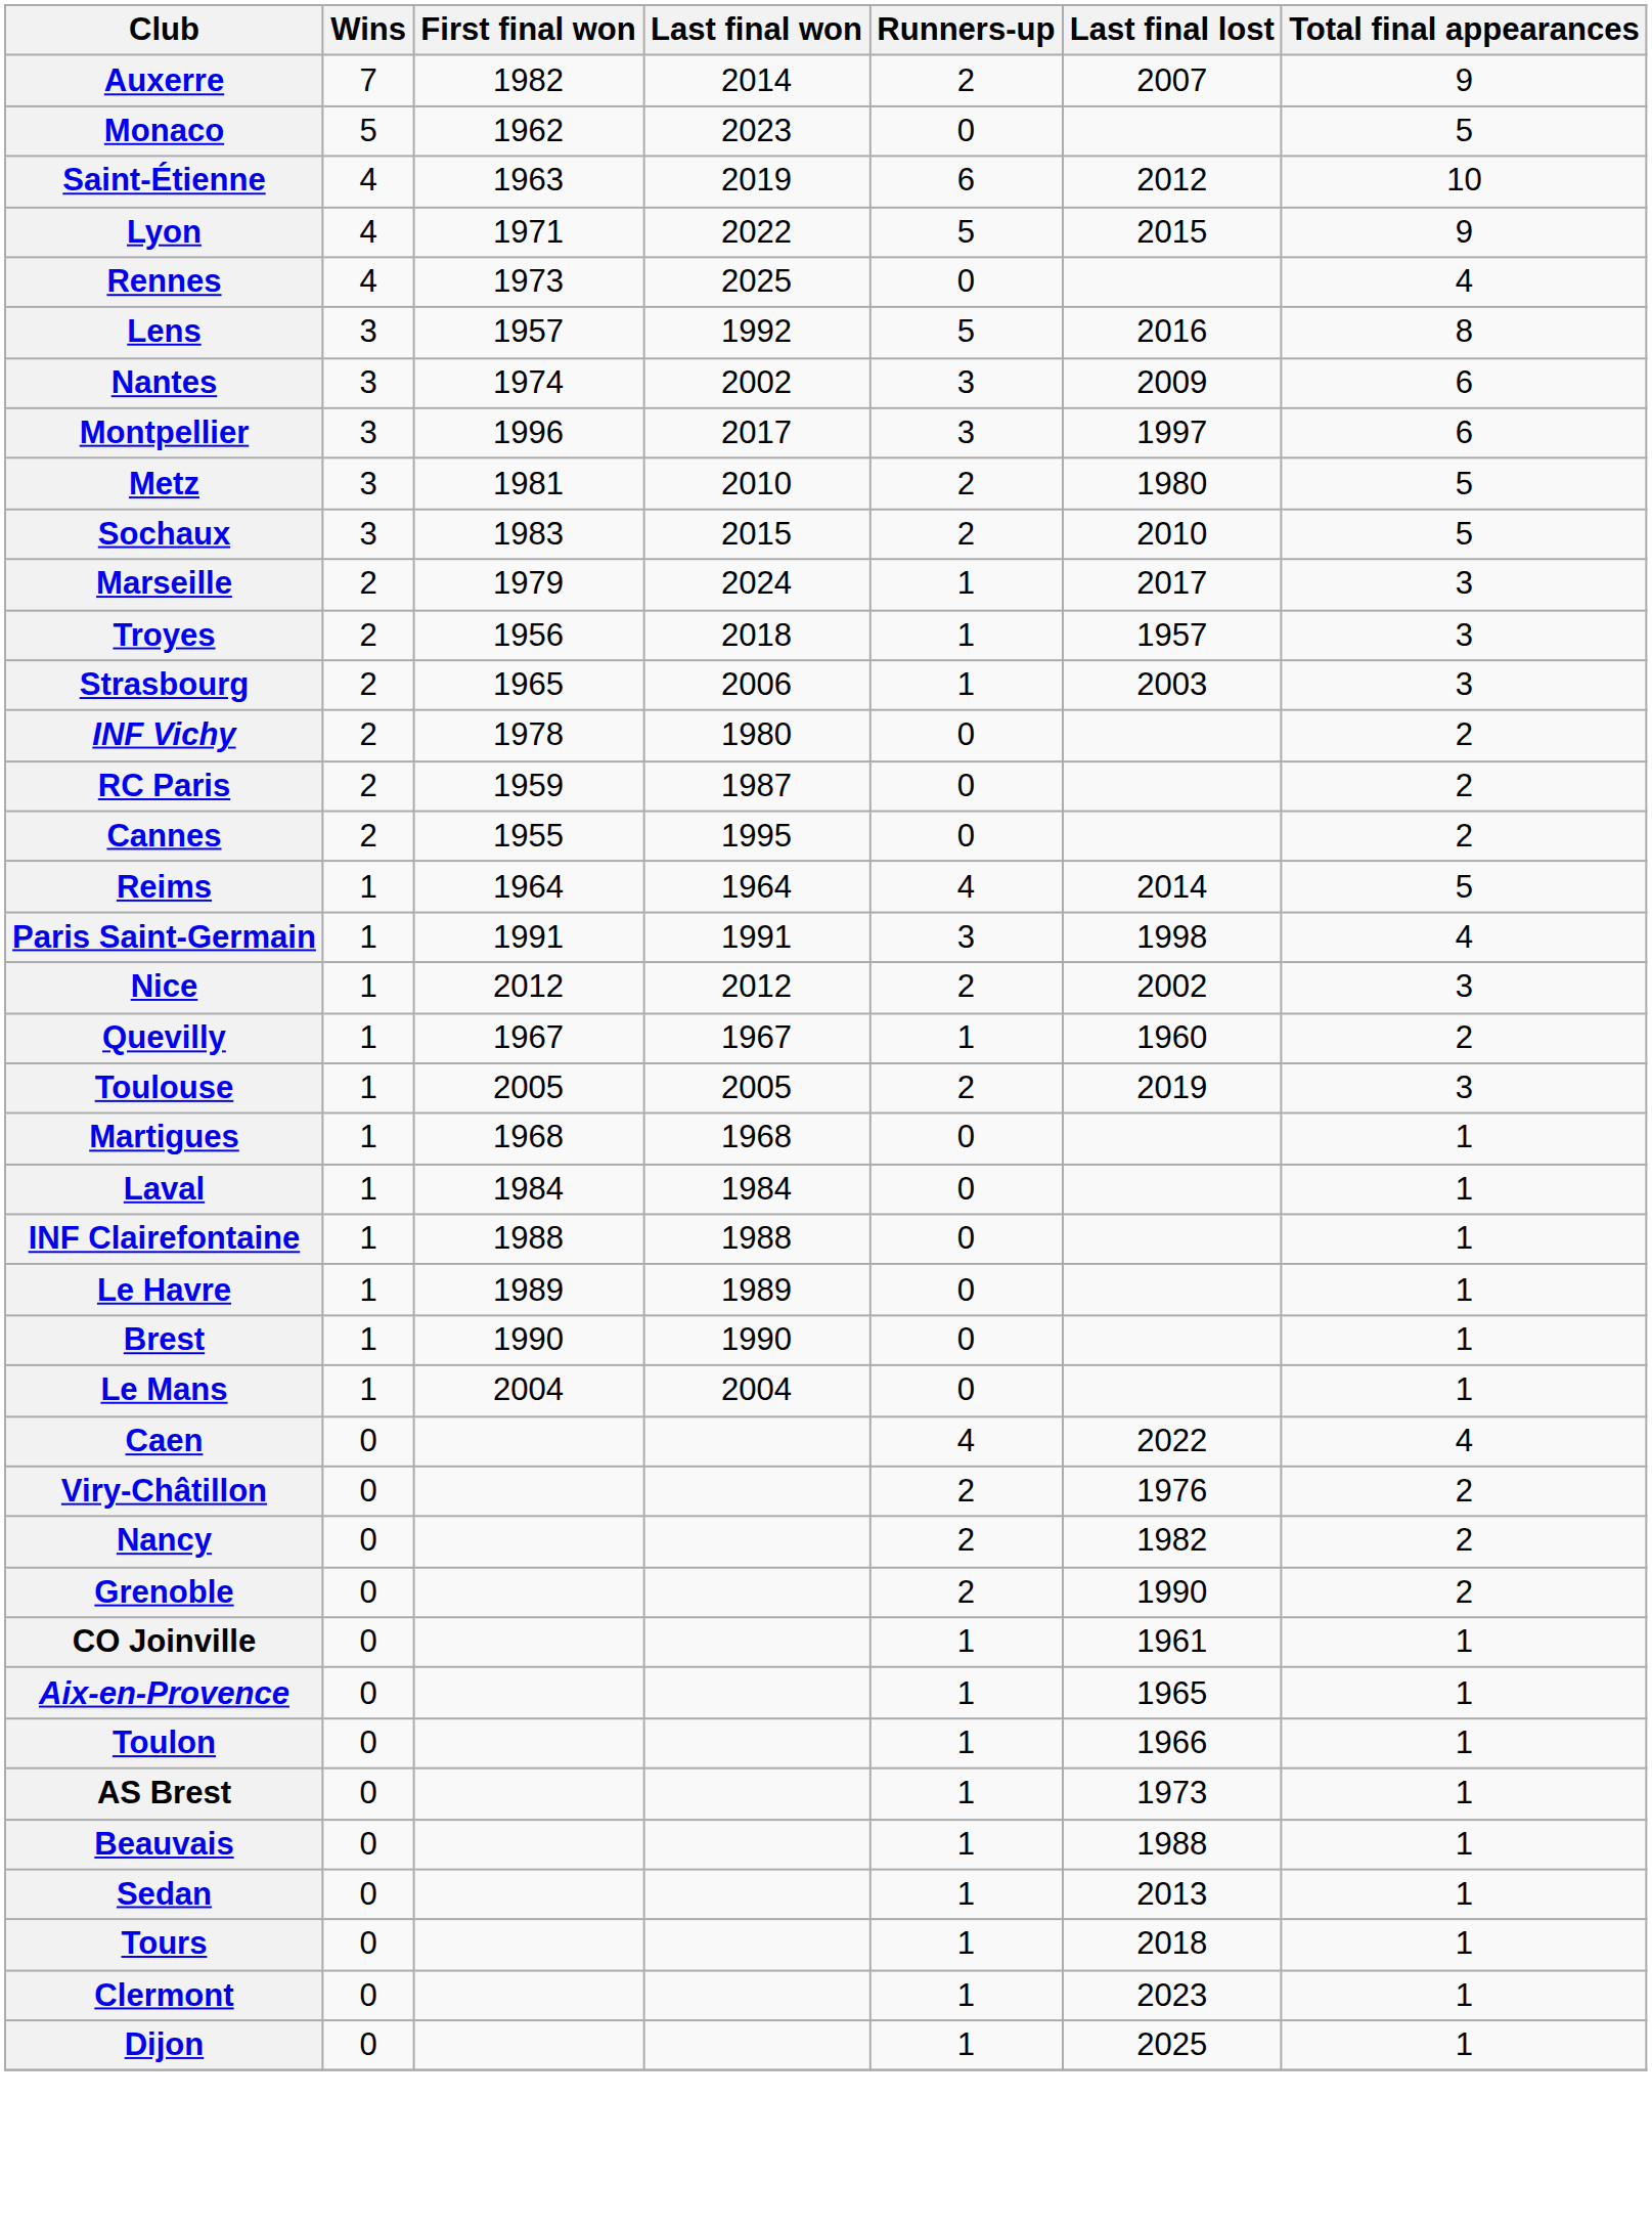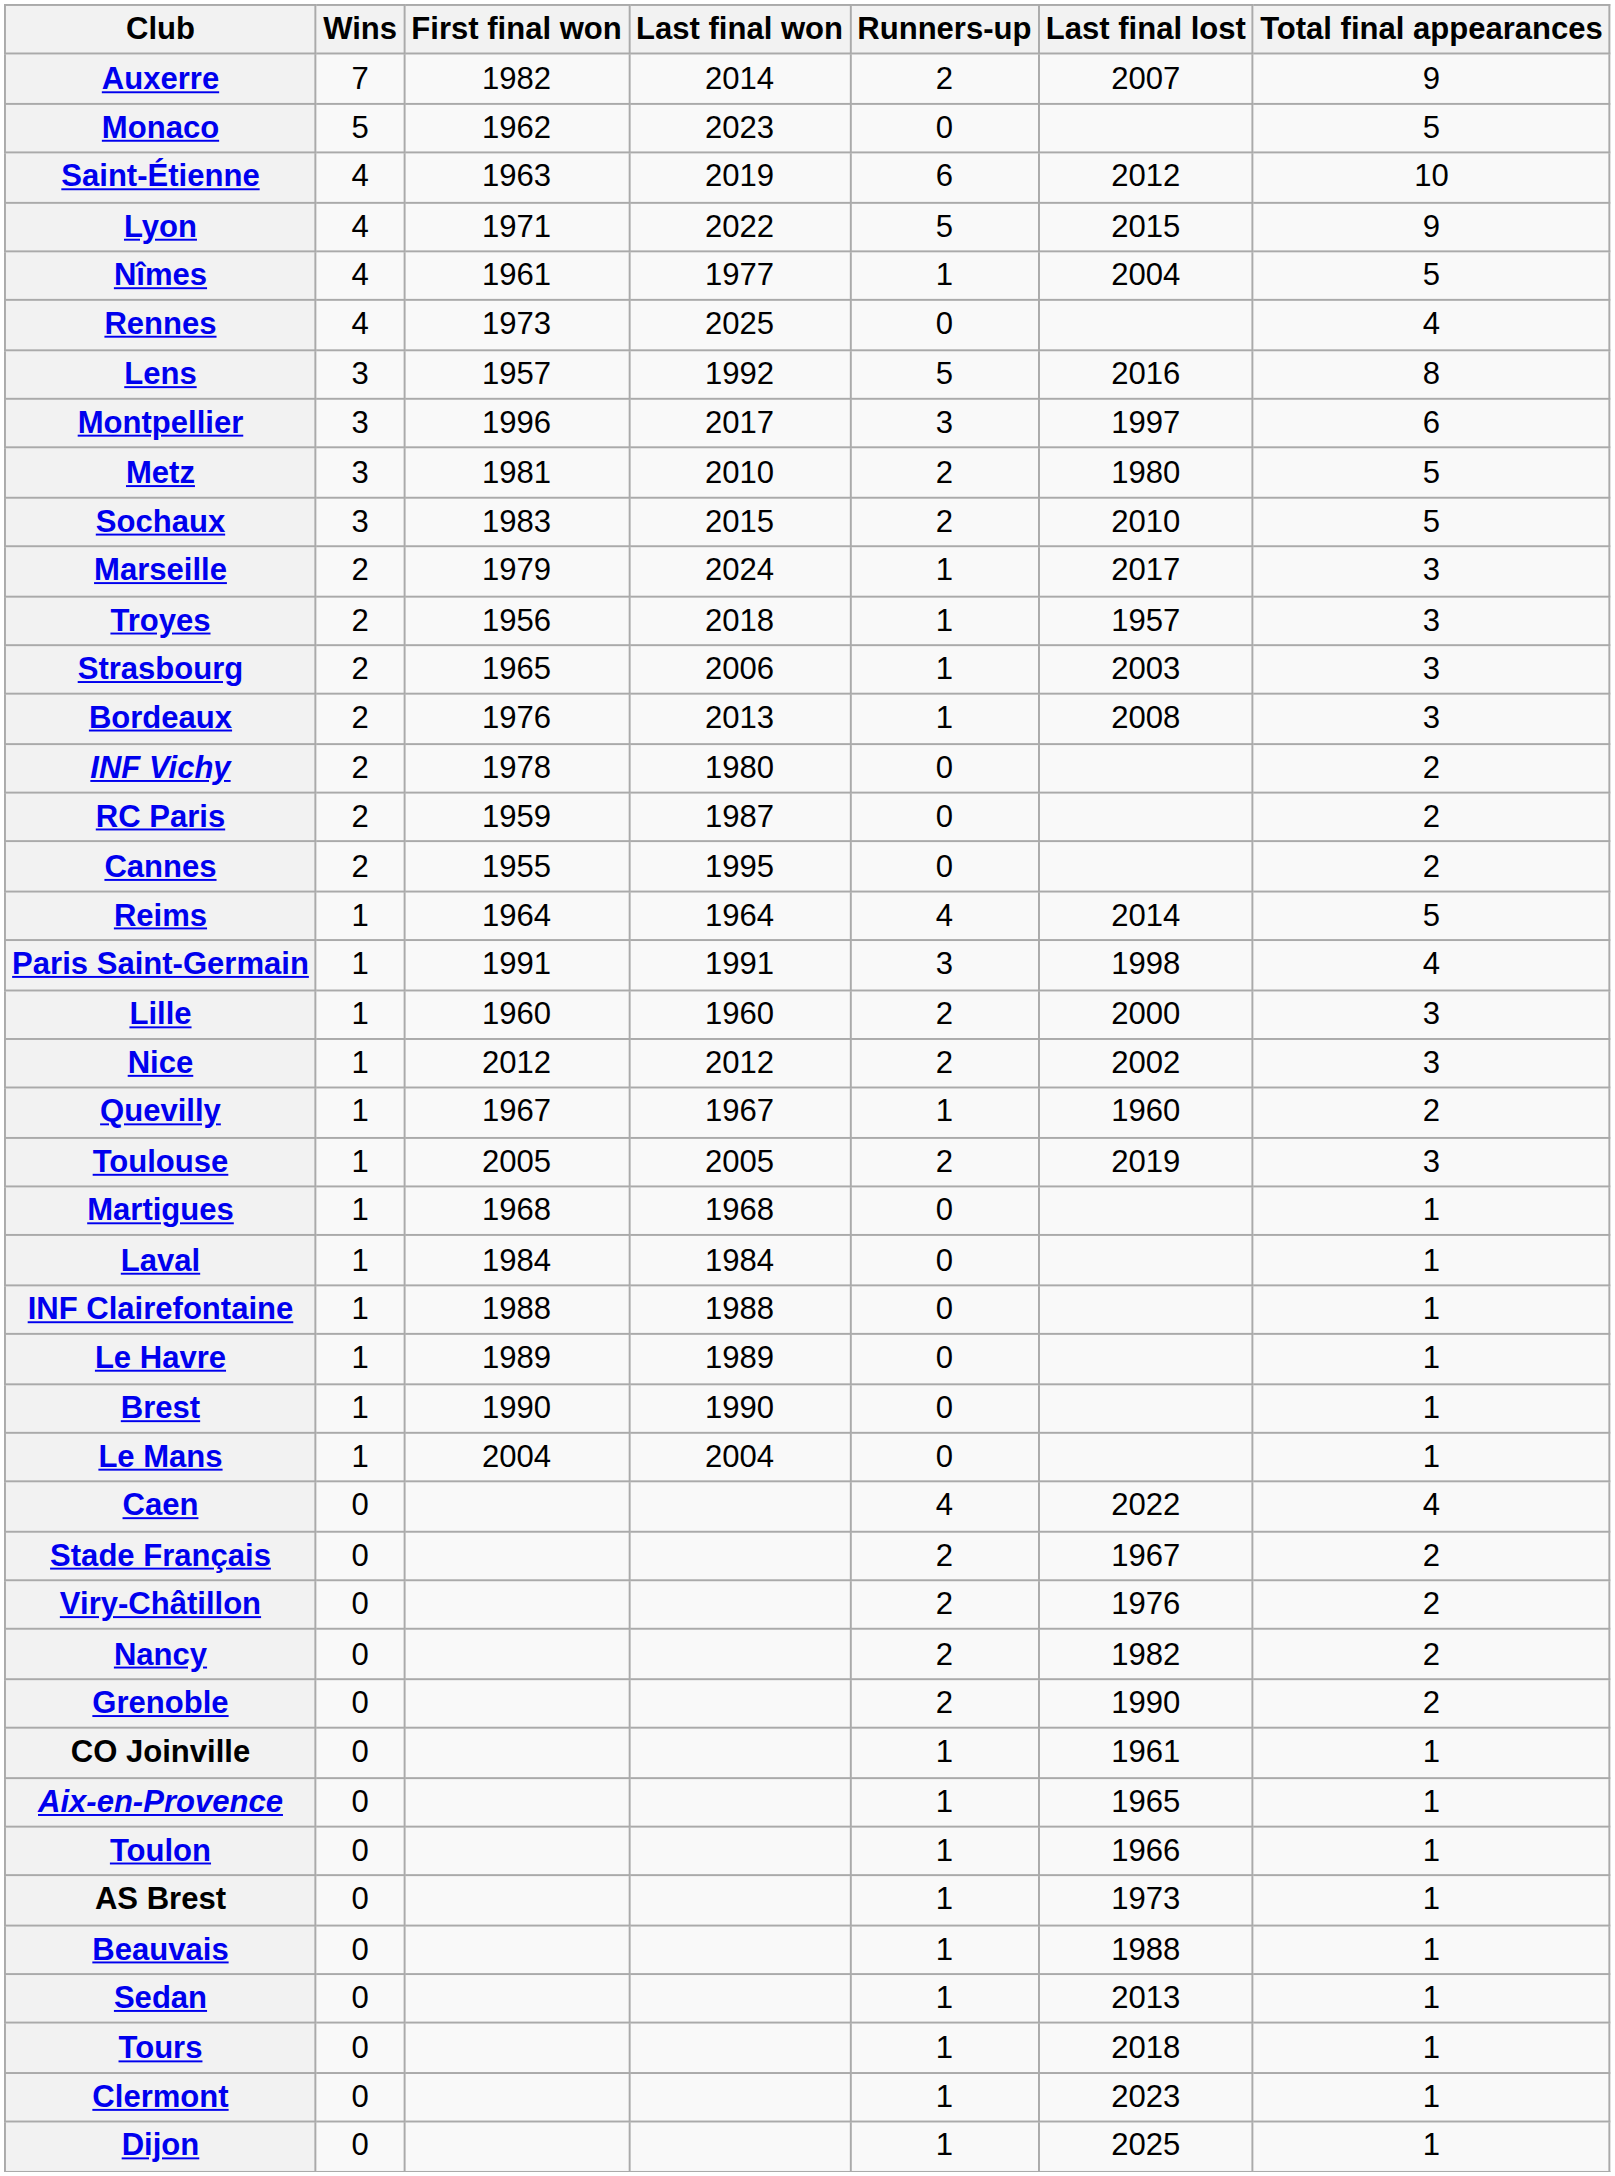 <table class="wikitable sortable plainrowheaders" style="text-align:center">
 <tr>
 <th scope="col">Club</th>
 <th scope="col">Wins</th>
 <th scope="col">First final won</th>
 <th scope="col">Last final won</th>
 <th scope="col">Runners-up</th>
 <th scope="col">Last final lost</th>
 <th scope="col">Total final appearances</th>
 </tr>
 <tr>
 <th scope="row"><a href='#'>Auxerre</a></th>
 <td>7</td>
 <td>1982</td>
 <td>2014</td>
 <td>2</td>
 <td>2007</td>
 <td>9</td>
 </tr>
 <tr>
 <th scope="row"><a href='#'>Monaco</a></th>
 <td>5</td>
 <td>1962</td>
 <td>2023</td>
 <td>0</td>
 <td></td>
 <td>5</td>
 </tr>
 <tr>
 <th scope="row"><a href='#'>Saint-Étienne</a></th>
 <td>4</td>
 <td>1963</td>
 <td>2019</td>
 <td>6</td>
 <td>2012</td>
 <td>10</td>
 </tr>
 <tr>
 <th scope="row"><a href='#'>Lyon</a></th>
 <td>4</td>
 <td>1971</td>
 <td>2022</td>
 <td>5</td>
 <td>2015</td>
 <td>9</td>
 </tr>
 <tr>
+<th scope="row"><a href='#'>Nîmes</a></th>
+<td>4</td>
+<td>1961</td>
+<td>1977</td>
+<td>1</td>
+<td>2004</td>
+<td>5</td>
+</tr>
+<tr>
 <th scope="row"><a href='#'>Rennes</a></th>
 <td>4</td>
 <td>1973</td>
 <td>2025</td>
 <td>0</td>
 <td></td>
 <td>4</td>
 </tr>
 <tr>
 <th scope="row"><a href='#'>Lens</a></th>
 <td>3</td>
 <td>1957</td>
 <td>1992</td>
 <td>5</td>
 <td>2016</td>
 <td>8</td>
-</tr>
-<tr>
-<th scope="row"><a href='#'>Nantes</a></th>
-<td>3</td>
-<td>1974</td>
-<td>2002</td>
-<td>3</td>
-<td>2009</td>
-<td>6</td>
 </tr>
 <tr>
 <th scope="row"><a href='#'>Montpellier</a></th>
 <td>3</td>
 <td>1996</td>
 <td>2017</td>
 <td>3</td>
 <td>1997</td>
 <td>6</td>
 </tr>
 <tr>
 <th scope="row"><a href='#'>Metz</a></th>
 <td>3</td>
 <td>1981</td>
 <td>2010</td>
 <td>2</td>
 <td>1980</td>
 <td>5</td>
 </tr>
 <tr>
 <th scope="row"><a href='#'>Sochaux</a></th>
 <td>3</td>
 <td>1983</td>
 <td>2015</td>
 <td>2</td>
 <td>2010</td>
 <td>5</td>
 </tr>
 <tr>
 <th scope="row"><a href='#'>Marseille</a></th>
 <td>2</td>
 <td>1979</td>
 <td>2024</td>
 <td>1</td>
 <td>2017</td>
 <td>3</td>
 </tr>
 <tr>
 <th scope="row"><a href='#'>Troyes</a></th>
 <td>2</td>
 <td>1956</td>
 <td>2018</td>
 <td>1</td>
 <td>1957</td>
 <td>3</td>
 </tr>
 <tr>
 <th scope="row"><a href='#'>Strasbourg</a></th>
 <td>2</td>
 <td>1965</td>
 <td>2006</td>
 <td>1</td>
 <td>2003</td>
 <td>3</td>
 </tr>
 <tr>
+<th scope="row"><a href='#'>Bordeaux</a></th>
+<td>2</td>
+<td>1976</td>
+<td>2013</td>
+<td>1</td>
+<td>2008</td>
+<td>3</td>
+</tr>
+<tr>
 <th scope="row"><em><a href='#'>INF Vichy</a></em></th>
 <td>2</td>
 <td>1978</td>
 <td>1980</td>
 <td>0</td>
 <td></td>
 <td>2</td>
 </tr>
 <tr>
 <th scope="row"><a href='#'>RC Paris</a></th>
 <td>2</td>
 <td>1959</td>
 <td>1987</td>
 <td>0</td>
 <td></td>
 <td>2</td>
 </tr>
 <tr>
 <th scope="row"><a href='#'>Cannes</a></th>
 <td>2</td>
 <td>1955</td>
 <td>1995</td>
 <td>0</td>
 <td></td>
 <td>2</td>
 </tr>
 <tr>
 <th scope="row"><a href='#'>Reims</a></th>
 <td>1</td>
 <td>1964</td>
 <td>1964</td>
 <td>4</td>
 <td>2014</td>
 <td>5</td>
 </tr>
 <tr>
 <th scope="row"><a href='#'>Paris Saint-Germain</a></th>
 <td>1</td>
 <td>1991</td>
 <td>1991</td>
 <td>3</td>
 <td>1998</td>
 <td>4</td>
+</tr>
+<tr>
+<th scope="row"><a href='#'>Lille</a></th>
+<td>1</td>
+<td>1960</td>
+<td>1960</td>
+<td>2</td>
+<td>2000</td>
+<td>3</td>
 </tr>
 <tr>
 <th scope="row"><a href='#'>Nice</a></th>
 <td>1</td>
 <td>2012</td>
 <td>2012</td>
 <td>2</td>
 <td>2002</td>
 <td>3</td>
 </tr>
 <tr>
 <th scope="row"><a href='#'>Quevilly</a></th>
 <td>1</td>
 <td>1967</td>
 <td>1967</td>
 <td>1</td>
 <td>1960</td>
 <td>2</td>
 </tr>
 <tr>
 <th scope="row"><a href='#'>Toulouse</a></th>
 <td>1</td>
 <td>2005</td>
 <td>2005</td>
 <td>2</td>
 <td>2019</td>
 <td>3</td>
 </tr>
 <tr>
 <th scope="row"><a href='#'>Martigues</a></th>
 <td>1</td>
 <td>1968</td>
 <td>1968</td>
 <td>0</td>
 <td></td>
 <td>1</td>
 </tr>
 <tr>
 <th scope="row"><a href='#'>Laval</a></th>
 <td>1</td>
 <td>1984</td>
 <td>1984</td>
 <td>0</td>
 <td></td>
 <td>1</td>
 </tr>
 <tr>
 <th scope="row"><a href='#'>INF Clairefontaine</a></th>
 <td>1</td>
 <td>1988</td>
 <td>1988</td>
 <td>0</td>
 <td></td>
 <td>1</td>
 </tr>
 <tr>
 <th scope="row"><a href='#'>Le Havre</a></th>
 <td>1</td>
 <td>1989</td>
 <td>1989</td>
 <td>0</td>
 <td></td>
 <td>1</td>
 </tr>
 <tr>
 <th scope="row"><a href='#'>Brest</a></th>
 <td>1</td>
 <td>1990</td>
 <td>1990</td>
 <td>0</td>
 <td></td>
 <td>1</td>
 </tr>
 <tr>
 <th scope="row"><a href='#'>Le Mans</a></th>
 <td>1</td>
 <td>2004</td>
 <td>2004</td>
 <td>0</td>
 <td></td>
 <td>1</td>
 </tr>
 <tr>
 <th scope="row"><a href='#'>Caen</a></th>
 <td>0</td>
 <td></td>
 <td></td>
 <td>4</td>
 <td>2022</td>
 <td>4</td>
+</tr>
+<tr>
+<th scope="row"><a href='#'>Stade Français</a></th>
+<td>0</td>
+<td></td>
+<td></td>
+<td>2</td>
+<td>1967</td>
+<td>2</td>
 </tr>
 <tr>
 <th scope="row"><a href='#'>Viry-Châtillon</a></th>
 <td>0</td>
 <td></td>
 <td></td>
 <td>2</td>
 <td>1976</td>
 <td>2</td>
 </tr>
 <tr>
 <th scope="row"><a href='#'>Nancy</a></th>
 <td>0</td>
 <td></td>
 <td></td>
 <td>2</td>
 <td>1982</td>
 <td>2</td>
 </tr>
 <tr>
 <th scope="row"><a href='#'>Grenoble</a></th>
 <td>0</td>
 <td></td>
 <td></td>
 <td>2</td>
 <td>1990</td>
 <td>2</td>
 </tr>
 <tr>
 <th scope="row">CO Joinville</th>
 <td>0</td>
 <td></td>
 <td></td>
 <td>1</td>
 <td>1961</td>
 <td>1</td>
 </tr>
 <tr>
 <th scope="row"><em><a href='#'>Aix-en-Provence</a></em></th>
 <td>0</td>
 <td></td>
 <td></td>
 <td>1</td>
 <td>1965</td>
 <td>1</td>
 </tr>
 <tr>
 <th scope="row"><a href='#'>Toulon</a></th>
 <td>0</td>
 <td></td>
 <td></td>
 <td>1</td>
 <td>1966</td>
 <td>1</td>
 </tr>
 <tr>
 <th scope="row">AS Brest</th>
 <td>0</td>
 <td></td>
 <td></td>
 <td>1</td>
 <td>1973</td>
 <td>1</td>
 </tr>
 <tr>
 <th scope="row"><a href='#'>Beauvais</a></th>
 <td>0</td>
 <td></td>
 <td></td>
 <td>1</td>
 <td>1988</td>
 <td>1</td>
 </tr>
 <tr>
 <th scope="row"><a href='#'>Sedan</a></th>
 <td>0</td>
 <td></td>
 <td></td>
 <td>1</td>
 <td>2013</td>
 <td>1</td>
 </tr>
 <tr>
 <th scope="row"><a href='#'>Tours</a></th>
 <td>0</td>
 <td></td>
 <td></td>
 <td>1</td>
 <td>2018</td>
 <td>1</td>
 </tr>
 <tr>
 <th scope="row"><a href='#'>Clermont</a></th>
 <td>0</td>
 <td></td>
 <td></td>
 <td>1</td>
 <td>2023</td>
 <td>1</td>
 </tr>
 <tr>
 <th scope="row"><a href='#'>Dijon</a></th>
 <td>0</td>
 <td></td>
 <td></td>
 <td>1</td>
 <td>2025</td>
 <td>1</td>
 </tr>
 <tr>
 </tr>
 </table>
